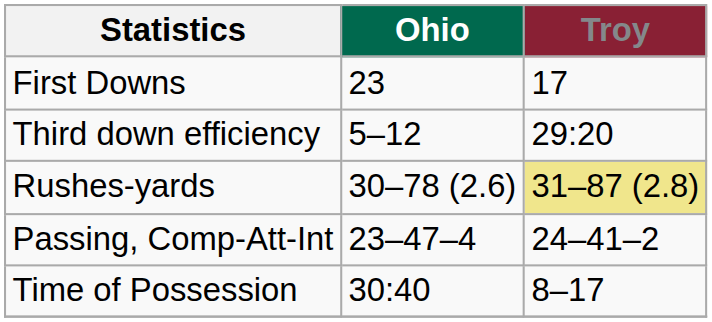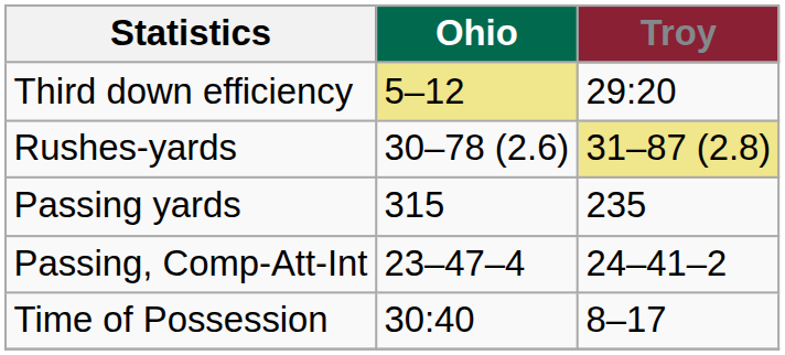 <table class="wikitable">
 <tr>
 <th>Statistics</th>
 <th style="background:#00694e; color:white">Ohio</th>
 <th style="background:#892034; color:#84888b">Troy</th>
 </tr>
 <tr>
-<td>First Downs</td>
-<td>23</td>
-<td>17</td>
-</tr>
-<tr>
 <td>Third down efficiency</td>
-<td>5–12</td>
+<td style="background: khaki;">5–12</td>
 <td>29:20</td>
 </tr>
 <tr>
 <td>Rushes-yards</td>
 <td>30–78 (2.6)</td>
 <td style="background: khaki;">31–87 (2.8)</td>
+</tr>
+<tr>
+<td>Passing yards</td>
+<td>315</td>
+<td>235</td>
 </tr>
 <tr>
 <td>Passing, Comp-Att-Int</td>
 <td>23–47–4</td>
 <td>24–41–2</td>
 </tr>
 <tr>
 <td>Time of Possession</td>
 <td>30:40</td>
 <td>8–17</td>
 </tr>
 <tr>
 </tr>
 </table>
